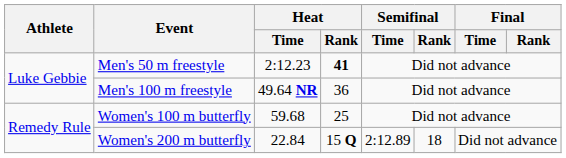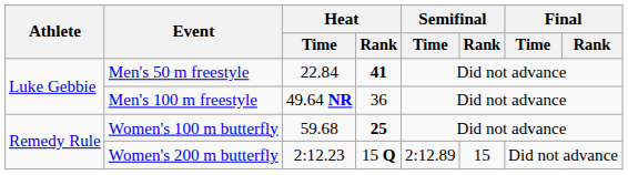 <table class=wikitable style=font-size:90%;text-align:center>
 <tr>
 <th rowspan=2>Athlete</th>
 <th rowspan=2>Event</th>
 <th colspan=2>Heat</th>
 <th colspan=2>Semifinal</th>
 <th colspan=2>Final</th>
 </tr>
 <tr style=font-size:95%>
 <th>Time</th>
 <th>Rank</th>
 <th>Time</th>
 <th>Rank</th>
 <th>Time</th>
 <th>Rank</th>
 </tr>
 <tr align=center>
 <td align=left rowspan=2><a href='#'>Luke Gebbie</a></td>
 <td align=left><a href='#'>Men's 50 m freestyle</a></td>
-<td>2:12.23</td>
+<td>22.84</td>
 <td><strong>41</strong></td>
 <td colspan="4">Did not advance</td>
 </tr>
 <tr align=center>
 <td align=left><a href='#'>Men's 100 m freestyle</a></td>
 <td>49.64 <strong><a href='#'>NR</a></strong></td>
 <td>36</td>
 <td colspan="4">Did not advance</td>
 </tr>
 <tr align=center>
 <td align=left rowspan=2><a href='#'>Remedy Rule</a></td>
 <td align=left><a href='#'>Women's 100 m butterfly</a></td>
 <td>59.68</td>
-<td>25</td>
+<td><strong>25</strong></td>
 <td colspan="4">Did not advance</td>
 </tr>
 <tr align=center>
 <td align=left><a href='#'>Women's 200 m butterfly</a></td>
-<td>22.84</td>
+<td>2:12.23</td>
 <td>15 <strong>Q</strong></td>
 <td>2:12.89</td>
-<td>18</td>
+<td>15</td>
 <td colspan="2">Did not advance</td>
 </tr>
 </table>
